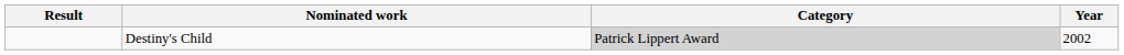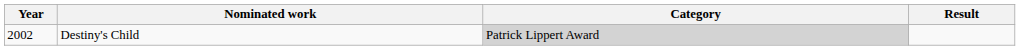 <table class="wikitable" width="100%">
 <tr>
-<th width="10%">Result</th>
+<th width="5%">Year</th>
 <th width="40%">Nominated work</th>
 <th width="40%">Category</th>
-<th width="5%">Year</th>
+<th width="10%">Result</th>
 </tr>
 <tr>
-<td></td>
+<td>2002</td>
 <td>Destiny's Child</td>
 <td style="background: lightgrey;">Patrick Lippert Award</td>
-<td>2002</td>
+<td></td>
 </tr>
 </table>
